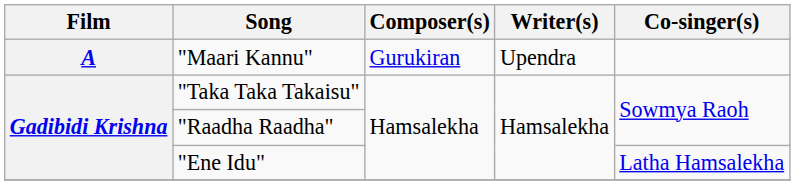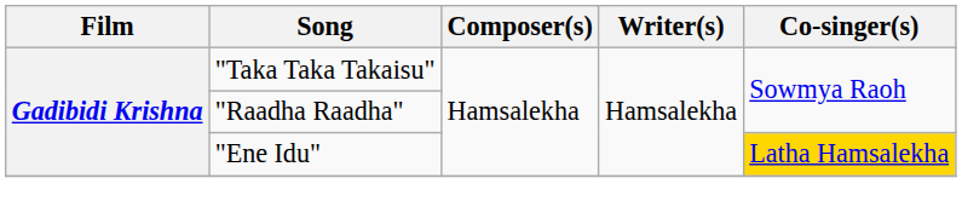 <table class="wikitable">
 <tr>
 <th>Film</th>
 <th>Song</th>
 <th>Composer(s)</th>
 <th>Writer(s)</th>
 <th>Co-singer(s)</th>
-</tr>
-<tr>
-<th><em><a href='#'>A</a></em></th>
-<td>"Maari Kannu"</td>
-<td><a href='#'>Gurukiran</a></td>
-<td>Upendra</td>
-<td></td>
 </tr>
 <tr>
 <th Rowspan=3><em><a href='#'>Gadibidi Krishna</a></em></th>
 <td>"Taka Taka Takaisu"</td>
 <td rowspan=3>Hamsalekha</td>
 <td rowspan=3>Hamsalekha</td>
 <td rowspan=2><a href='#'>Sowmya Raoh</a></td>
 </tr>
 <tr>
 <td>"Raadha Raadha"</td>
 </tr>
 <tr>
 <td>"Ene Idu"</td>
-<td><a href='#'>Latha Hamsalekha</a></td>
+<td style="background: gold;"><a href='#'>Latha Hamsalekha</a></td>
 </tr>
 <tr>
 </tr>
 </table>
